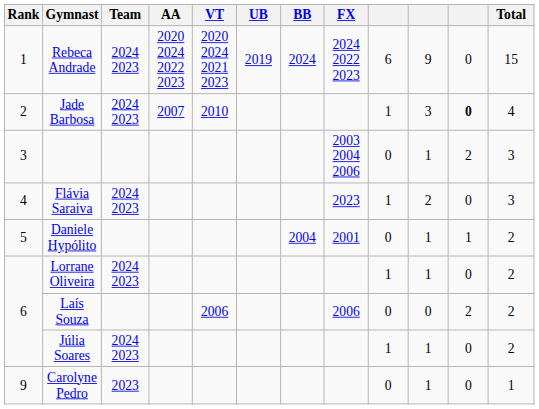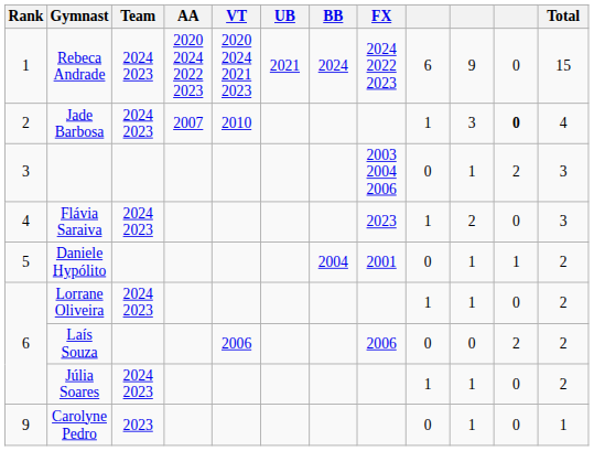 <table class="wikitable sortable" width=100% style="text-align:center;">
 <tr>
 <th style="width:1.8em;">Rank</th>
 <th class=unsortable>Gymnast</th>
 <th style="width:4.5em;">Team</th>
 <th style="width:4.5em;">AA</th>
 <th style="width:4.5em;"><a href='#'>VT</a></th>
 <th style="width:4.5em;"><a href='#'>UB</a></th>
 <th style="width:4.5em;"><a href='#'>BB</a></th>
 <th style="width:4.5em;"><a href='#'>FX</a></th>
 <th style="width:7.0em;"></th>
 <th style="width:7.0em;"></th>
 <th style="width:7.0em;"></th>
 <th style="width:4.5em;">Total</th>
 </tr>
 <tr>
 <td>1</td>
 <td><a href='#'>Rebeca Andrade</a></td>
 <td> <a href='#'>2024</a><br> <a href='#'>2023</a></td>
 <td> <a href='#'>2020</a><br> <a href='#'>2024</a><br> <a href='#'>2022</a><br> <a href='#'>2023</a></td>
 <td> <a href='#'>2020</a><br> <a href='#'>2024</a><br>  <a href='#'>2021</a><br> <a href='#'>2023</a></td>
-<td> <a href='#'>2019</a></td>
+<td> <a href='#'>2021</a></td>
 <td> <a href='#'>2024</a></td>
 <td> <a href='#'>2024</a><br> <a href='#'>2022</a><br> <a href='#'>2023</a></td>
 <td>6</td>
 <td>9</td>
 <td>0</td>
 <td>15</td>
 </tr>
 <tr>
 <td>2</td>
 <td><a href='#'>Jade Barbosa</a></td>
 <td> <a href='#'>2024</a><br> <a href='#'>2023</a></td>
 <td> <a href='#'>2007</a></td>
 <td> <a href='#'>2010</a></td>
 <td></td>
 <td></td>
 <td></td>
 <td>1</td>
 <td>3</td>
 <td><strong>0</strong></td>
 <td>4</td>
 </tr>
 <tr>
 <td>3</td>
 <td></td>
 <td></td>
 <td></td>
 <td></td>
 <td></td>
 <td></td>
 <td> <a href='#'>2003</a><br> <a href='#'>2004</a><br> <a href='#'>2006</a></td>
 <td>0</td>
 <td>1</td>
 <td>2</td>
 <td>3</td>
 </tr>
 <tr>
 <td>4</td>
 <td><a href='#'>Flávia Saraiva</a></td>
 <td> <a href='#'>2024</a><br> <a href='#'>2023</a></td>
 <td></td>
 <td></td>
 <td></td>
 <td></td>
 <td> <a href='#'>2023</a></td>
 <td>1</td>
 <td>2</td>
 <td>0</td>
 <td>3</td>
 </tr>
 <tr>
 <td>5</td>
 <td><a href='#'>Daniele Hypólito</a></td>
 <td></td>
 <td></td>
 <td></td>
 <td></td>
 <td> <a href='#'>2004</a></td>
 <td> <a href='#'>2001</a></td>
 <td>0</td>
 <td>1</td>
 <td>1</td>
 <td>2</td>
 </tr>
 <tr>
 <td rowspan="3">6</td>
 <td><a href='#'>Lorrane Oliveira</a></td>
 <td> <a href='#'>2024</a><br> <a href='#'>2023</a></td>
 <td></td>
 <td></td>
 <td></td>
 <td></td>
 <td></td>
 <td>1</td>
 <td>1</td>
 <td>0</td>
 <td>2</td>
 </tr>
 <tr>
 <td><a href='#'>Laís Souza</a></td>
 <td></td>
 <td></td>
 <td> <a href='#'>2006</a></td>
 <td></td>
 <td></td>
 <td> <a href='#'>2006</a></td>
 <td>0</td>
 <td>0</td>
 <td>2</td>
 <td>2</td>
 </tr>
 <tr>
 <td><a href='#'>Júlia Soares</a></td>
 <td> <a href='#'>2024</a><br> <a href='#'>2023</a></td>
 <td></td>
 <td></td>
 <td></td>
 <td></td>
 <td></td>
 <td>1</td>
 <td>1</td>
 <td>0</td>
 <td>2</td>
 </tr>
 <tr>
 <td>9</td>
 <td><a href='#'>Carolyne Pedro</a></td>
 <td> <a href='#'>2023</a></td>
 <td></td>
 <td></td>
 <td></td>
 <td></td>
 <td></td>
 <td>0</td>
 <td>1</td>
 <td>0</td>
 <td>1</td>
 </tr>
 </table>
